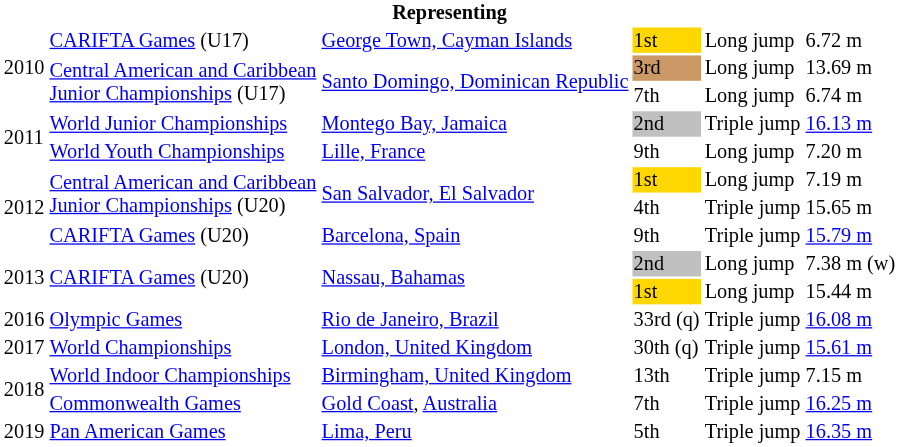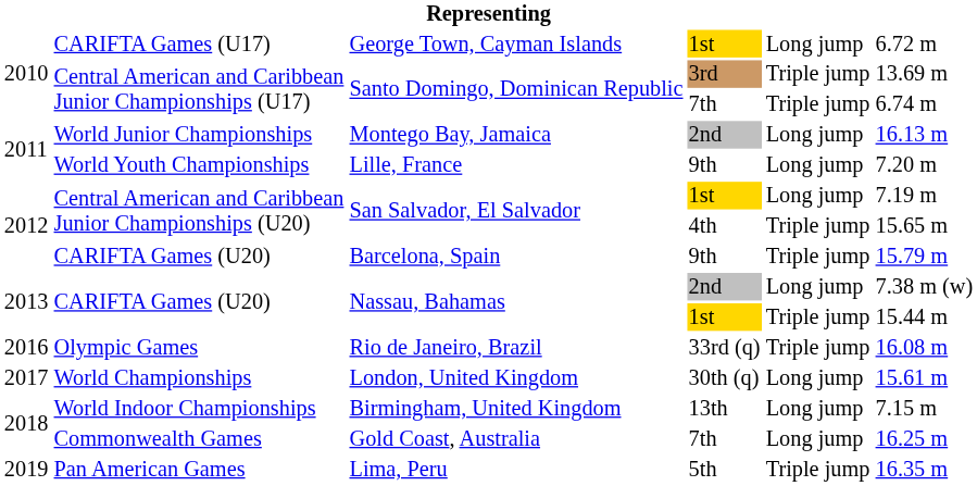 <table>
 <tr>
 <th colspan="6">Representing </th>
 </tr>
 <tr>
 <td rowspan=3>2010</td>
 <td><a href='#'>CARIFTA Games</a> (U17)</td>
 <td><a href='#'>George Town, Cayman Islands</a></td>
 <td bgcolor=gold>1st</td>
 <td>Long jump</td>
 <td>6.72 m</td>
 </tr>
 <tr>
 <td rowspan=2><a href='#'>Central American and Caribbean<br>Junior Championships</a> (U17)</td>
 <td rowspan=2><a href='#'>Santo Domingo, Dominican Republic</a></td>
 <td bgcolor=cc9966>3rd</td>
-<td>Long jump</td>
+<td>Triple jump</td>
 <td>13.69 m</td>
 </tr>
 <tr>
 <td>7th</td>
-<td>Long jump</td>
+<td>Triple jump</td>
 <td>6.74 m</td>
 </tr>
 <tr>
 <td rowspan=2>2011</td>
 <td><a href='#'>World Junior Championships</a></td>
 <td><a href='#'>Montego Bay, Jamaica</a></td>
 <td bgcolor=silver>2nd</td>
-<td>Triple jump</td>
+<td>Long jump</td>
 <td><a href='#'>16.13 m</a></td>
 </tr>
 <tr>
 <td><a href='#'>World Youth Championships</a></td>
 <td><a href='#'>Lille, France</a></td>
 <td>9th</td>
 <td>Long jump</td>
 <td>7.20 m</td>
 </tr>
 <tr>
 <td rowspan=3>2012</td>
 <td rowspan=2><a href='#'>Central American and Caribbean<br>Junior Championships</a> (U20)</td>
 <td rowspan=2><a href='#'>San Salvador, El Salvador</a></td>
 <td bgcolor=gold>1st</td>
 <td>Long jump</td>
 <td>7.19 m</td>
 </tr>
 <tr>
 <td>4th</td>
 <td>Triple jump</td>
 <td>15.65 m</td>
 </tr>
 <tr>
 <td><a href='#'>CARIFTA Games</a> (U20)</td>
 <td><a href='#'>Barcelona, Spain</a></td>
 <td>9th</td>
 <td>Triple jump</td>
 <td><a href='#'>15.79 m</a></td>
 </tr>
 <tr>
 <td rowspan=2>2013</td>
 <td rowspan=2><a href='#'>CARIFTA Games</a> (U20)</td>
 <td rowspan=2><a href='#'>Nassau, Bahamas</a></td>
 <td bgcolor=silver>2nd</td>
 <td>Long jump</td>
 <td>7.38 m (w)</td>
 </tr>
 <tr>
 <td bgcolor=gold>1st</td>
-<td>Long jump</td>
+<td>Triple jump</td>
 <td>15.44 m</td>
 </tr>
 <tr>
 <td>2016</td>
 <td><a href='#'>Olympic Games</a></td>
 <td><a href='#'>Rio de Janeiro, Brazil</a></td>
 <td>33rd (q)</td>
 <td>Triple jump</td>
 <td><a href='#'>16.08 m</a></td>
 </tr>
 <tr>
 <td>2017</td>
 <td><a href='#'>World Championships</a></td>
 <td><a href='#'>London, United Kingdom</a></td>
 <td>30th (q)</td>
-<td>Triple jump</td>
+<td>Long jump</td>
 <td><a href='#'>15.61 m</a></td>
 </tr>
 <tr>
 <td rowspan=2>2018</td>
 <td><a href='#'>World Indoor Championships</a></td>
 <td><a href='#'>Birmingham, United Kingdom</a></td>
 <td>13th</td>
-<td>Triple jump</td>
+<td>Long jump</td>
 <td>7.15 m</td>
 </tr>
 <tr>
 <td><a href='#'>Commonwealth Games</a></td>
 <td><a href='#'>Gold Coast</a>, <a href='#'>Australia</a></td>
 <td>7th</td>
-<td>Triple jump</td>
+<td>Long jump</td>
 <td><a href='#'>16.25 m</a></td>
 </tr>
 <tr>
 <td>2019</td>
 <td><a href='#'>Pan American Games</a></td>
 <td><a href='#'>Lima, Peru</a></td>
 <td>5th</td>
 <td>Triple jump</td>
 <td><a href='#'>16.35 m</a></td>
 </tr>
 </table>
